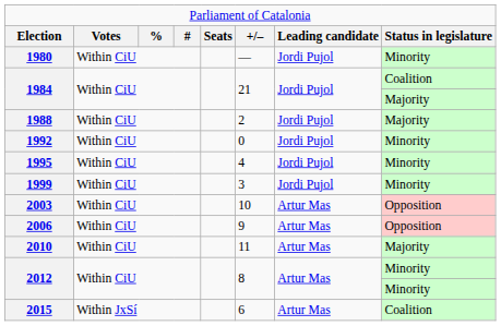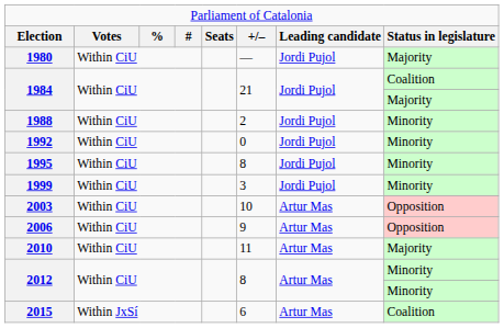 <table class="wikitable" style="font-size:95%; text-align:left;">
 <tr>
 <td colspan="8" align="center"><a href='#'>Parliament of Catalonia</a></td>
 </tr>
 <tr>
 <th width="75">Election</th>
 <th width="70">Votes</th>
 <th width="35">%</th>
 <th width="25">#</th>
 <th>Seats</th>
 <th width="40">+/–</th>
 <th>Leading candidate</th>
 <th>Status in legislature</th>
 </tr>
 <tr>
 <th><a href='#'>1980</a></th>
 <td colspan="3">Within <a href='#'>CiU</a></td>
 <td></td>
 <td>—</td>
 <td><a href='#'>Jordi Pujol</a></td>
-<td style="background:#cfc;">Minority</td>
+<td style="background:#cfc;">Majority</td>
 </tr>
 <tr>
 <th rowspan="2"><a href='#'>1984</a></th>
 <td rowspan="2" colspan="3">Within <a href='#'>CiU</a></td>
 <td rowspan="2"></td>
 <td rowspan="2">21</td>
 <td rowspan="2"><a href='#'>Jordi Pujol</a></td>
 <td style="background:#cfc;">Coalition </td>
 </tr>
 <tr>
 <td style="background:#cfc;">Majority </td>
 </tr>
 <tr>
 <th><a href='#'>1988</a></th>
 <td colspan="3">Within <a href='#'>CiU</a></td>
 <td></td>
 <td>2</td>
 <td><a href='#'>Jordi Pujol</a></td>
-<td style="background:#cfc;">Majority</td>
+<td style="background:#cfc;">Minority</td>
 </tr>
 <tr>
 <th><a href='#'>1992</a></th>
 <td colspan="3">Within <a href='#'>CiU</a></td>
 <td></td>
 <td>0</td>
 <td><a href='#'>Jordi Pujol</a></td>
 <td style="background:#cfc;">Minority</td>
 </tr>
 <tr>
 <th><a href='#'>1995</a></th>
 <td colspan="3">Within <a href='#'>CiU</a></td>
 <td></td>
-<td>4</td>
+<td>8</td>
 <td><a href='#'>Jordi Pujol</a></td>
 <td style="background:#cfc;">Minority</td>
 </tr>
 <tr>
 <th><a href='#'>1999</a></th>
 <td colspan="3">Within <a href='#'>CiU</a></td>
 <td></td>
 <td>3</td>
 <td><a href='#'>Jordi Pujol</a></td>
 <td style="background:#cfc;">Minority</td>
 </tr>
 <tr>
 <th><a href='#'>2003</a></th>
 <td colspan="3">Within <a href='#'>CiU</a></td>
 <td></td>
 <td>10</td>
 <td><a href='#'>Artur Mas</a></td>
 <td style="background:#fcc;">Opposition</td>
 </tr>
 <tr>
 <th><a href='#'>2006</a></th>
 <td colspan="3">Within <a href='#'>CiU</a></td>
 <td></td>
 <td>9</td>
 <td><a href='#'>Artur Mas</a></td>
 <td style="background:#fcc;">Opposition</td>
 </tr>
 <tr>
 <th><a href='#'>2010</a></th>
 <td colspan="3">Within <a href='#'>CiU</a></td>
 <td></td>
 <td>11</td>
 <td><a href='#'>Artur Mas</a></td>
 <td style="background:#cfc;">Majority</td>
 </tr>
 <tr>
 <th rowspan="2"><a href='#'>2012</a></th>
 <td rowspan="2" colspan="3">Within <a href='#'>CiU</a></td>
 <td rowspan="2"></td>
 <td rowspan="2">8</td>
 <td rowspan="2"><a href='#'>Artur Mas</a></td>
 <td style="background:#cfc;">Minority </td>
 </tr>
 <tr>
 <td style="background:#cfc;">Minority </td>
 </tr>
 <tr>
 <th><a href='#'>2015</a></th>
 <td colspan="3">Within <a href='#'>JxSí</a></td>
 <td></td>
 <td>6</td>
 <td><a href='#'>Artur Mas</a></td>
 <td style="background:#cfc;">Coalition </td>
 </tr>
 </table>
